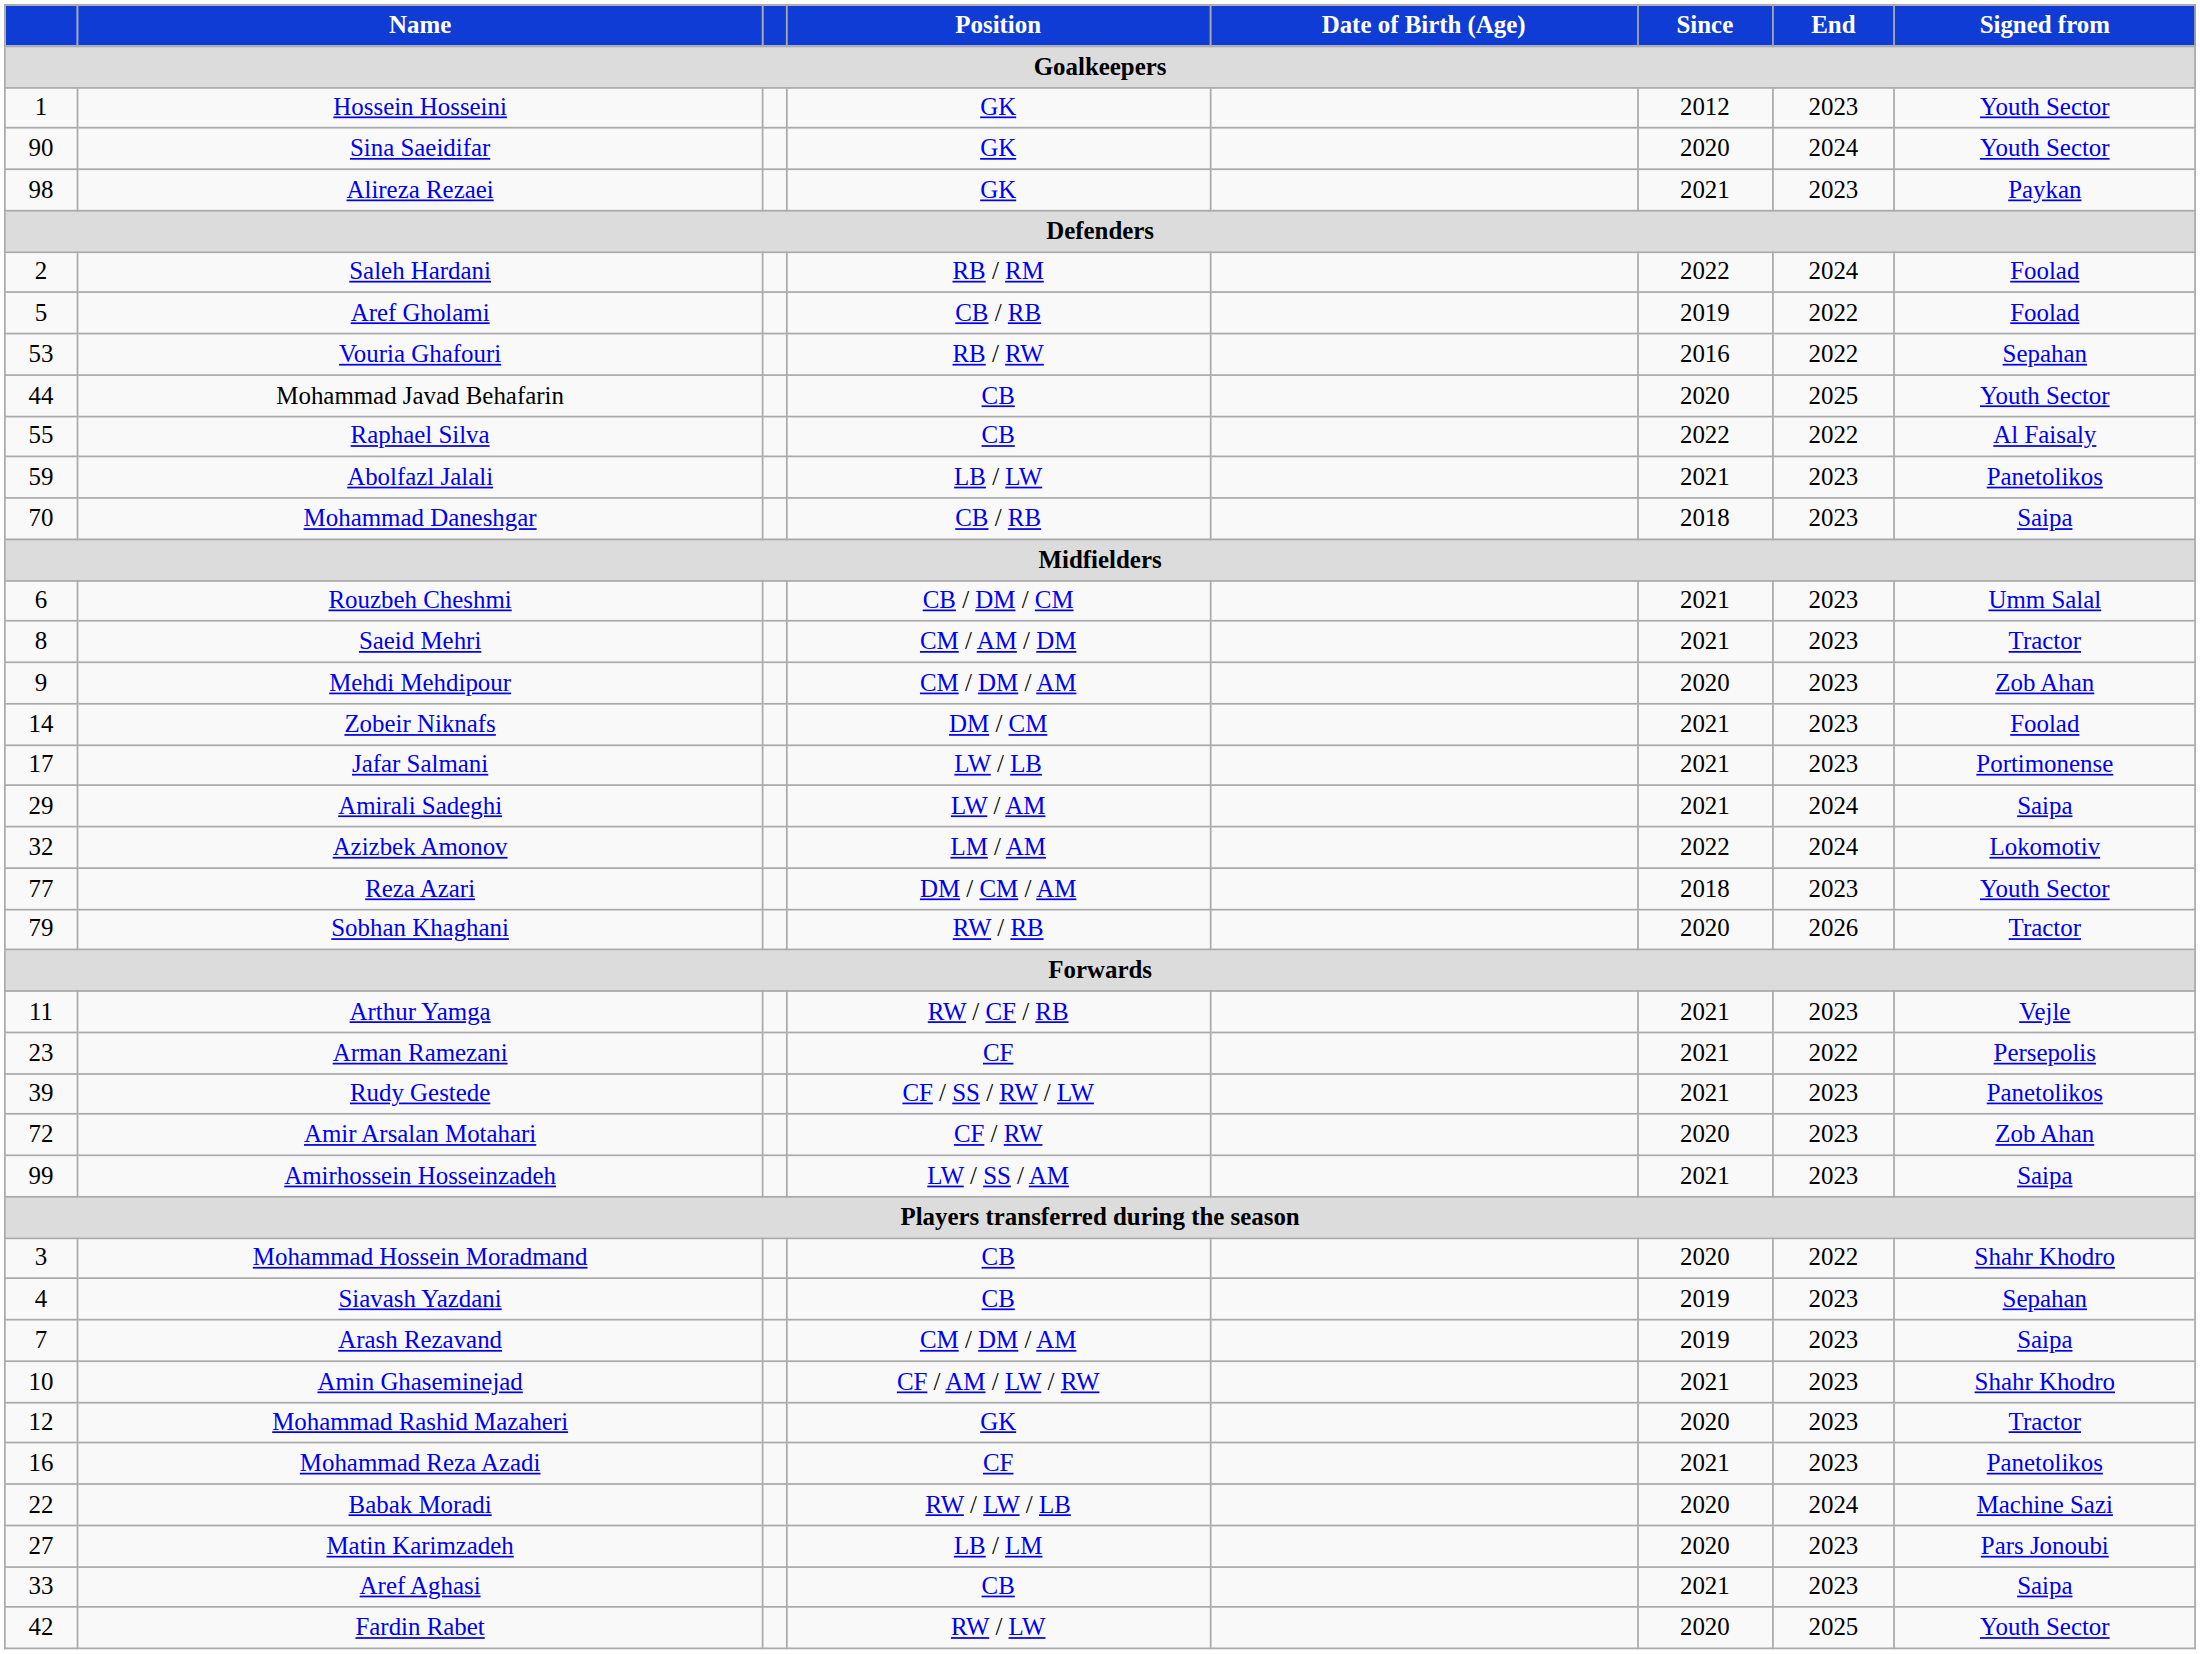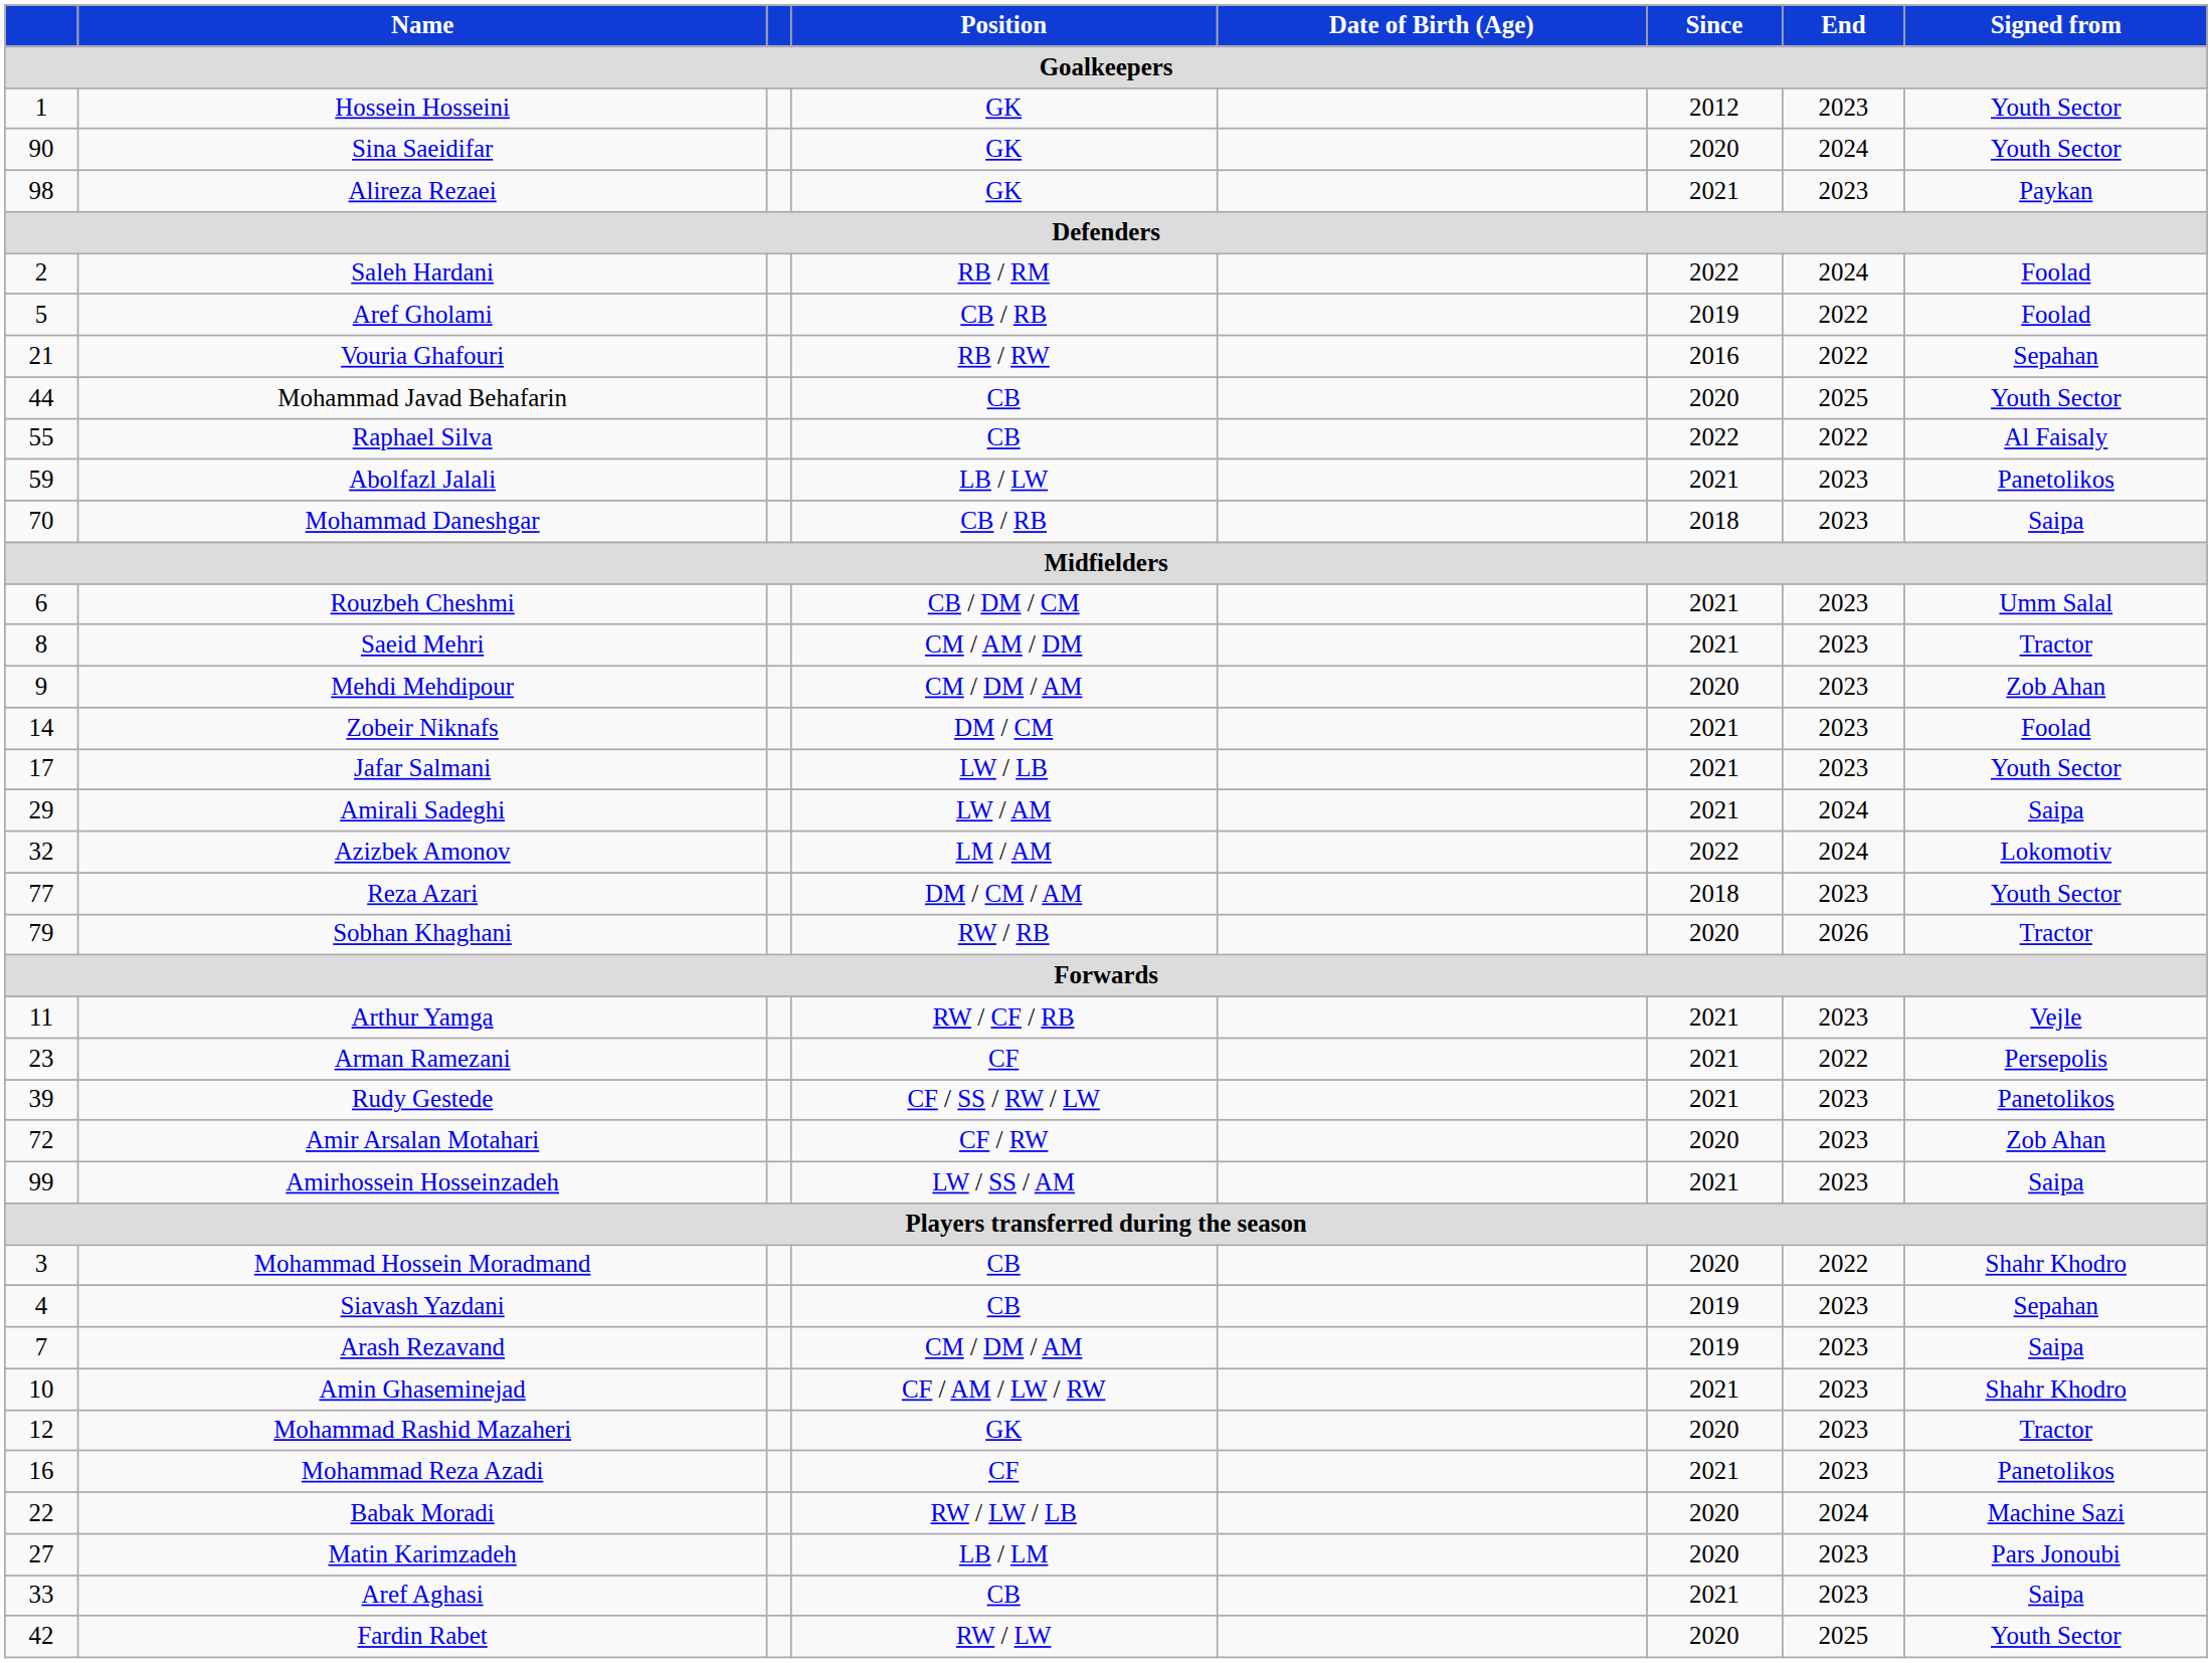 <table class="wikitable" style="text-align:center; font-size:90%; width:80%;">
 <tr>
 <th style="background:#103CD6; color:white; text-align:center;"></th>
 <th style="background:#103CD6; color:white; text-align:center;">Name</th>
 <th style="background:#103CD6; color:white; text-align:center;"></th>
 <th style="background:#103CD6; color:white; text-align:center;">Position</th>
 <th style="background:#103CD6; color:white; text-align:center;">Date of Birth (Age)</th>
 <th style="background:#103CD6; color:white; text-align:center;">Since</th>
 <th style="background:#103CD6; color:white; text-align:center;">End</th>
 <th style="background:#103CD6; color:white; text-align:center;">Signed from</th>
 </tr>
 <tr>
 <th colspan=10 style="background: #DCDCDC" align=right>Goalkeepers</th>
 </tr>
 <tr>
 <td>1</td>
 <td><a href='#'>Hossein Hosseini</a></td>
 <td></td>
 <td><a href='#'>GK</a></td>
 <td></td>
 <td>2012</td>
 <td>2023</td>
 <td> <a href='#'>Youth Sector</a></td>
 </tr>
 <tr>
 <td>90</td>
 <td><a href='#'>Sina Saeidifar</a></td>
 <td></td>
 <td><a href='#'>GK</a></td>
 <td></td>
 <td>2020</td>
 <td>2024</td>
 <td> <a href='#'>Youth Sector</a></td>
 </tr>
 <tr>
 <td>98</td>
 <td><a href='#'>Alireza Rezaei</a></td>
 <td></td>
 <td><a href='#'>GK</a></td>
 <td></td>
 <td>2021</td>
 <td>2023</td>
 <td> <a href='#'>Paykan</a></td>
 </tr>
 <tr>
 <th colspan=11 style="background: #DCDCDC" align=right>Defenders</th>
 </tr>
 <tr>
 <td>2</td>
 <td><a href='#'>Saleh Hardani</a></td>
 <td></td>
 <td><a href='#'>RB</a> / <a href='#'>RM</a></td>
 <td></td>
 <td>2022</td>
 <td>2024</td>
 <td> <a href='#'>Foolad</a></td>
 </tr>
 <tr>
 <td>5</td>
 <td><a href='#'>Aref Gholami</a></td>
 <td></td>
 <td><a href='#'>CB</a> / <a href='#'>RB</a></td>
 <td></td>
 <td>2019</td>
 <td>2022</td>
 <td> <a href='#'>Foolad</a></td>
 </tr>
 <tr>
-<td>53</td>
+<td>21</td>
 <td><a href='#'>Vouria Ghafouri</a></td>
 <td></td>
 <td><a href='#'>RB</a> / <a href='#'>RW</a></td>
 <td></td>
 <td>2016</td>
 <td>2022</td>
 <td> <a href='#'>Sepahan</a></td>
 </tr>
 <tr>
 <td>44</td>
 <td>Mohammad Javad Behafarin</td>
 <td></td>
 <td><a href='#'>CB</a></td>
 <td></td>
 <td>2020</td>
 <td>2025</td>
 <td> <a href='#'>Youth Sector</a></td>
 </tr>
 <tr>
 <td>55</td>
 <td><a href='#'>Raphael Silva</a></td>
 <td></td>
 <td><a href='#'>CB</a></td>
 <td></td>
 <td>2022</td>
 <td>2022</td>
 <td> <a href='#'>Al Faisaly</a></td>
 </tr>
 <tr>
 <td>59</td>
 <td><a href='#'>Abolfazl Jalali</a></td>
 <td></td>
 <td><a href='#'>LB</a> / <a href='#'>LW</a></td>
 <td></td>
 <td>2021</td>
 <td>2023</td>
 <td> <a href='#'>Panetolikos</a></td>
 </tr>
 <tr>
 <td>70</td>
 <td><a href='#'>Mohammad Daneshgar</a></td>
 <td></td>
 <td><a href='#'>CB</a> / <a href='#'>RB</a></td>
 <td></td>
 <td>2018</td>
 <td>2023</td>
 <td> <a href='#'>Saipa</a></td>
 </tr>
 <tr>
 <th colspan=11 style="background: #DCDCDC" align=right>Midfielders</th>
 </tr>
 <tr>
 <td>6</td>
 <td><a href='#'>Rouzbeh Cheshmi</a></td>
 <td></td>
 <td><a href='#'>CB</a> / <a href='#'>DM</a> / <a href='#'>CM</a></td>
 <td></td>
 <td>2021</td>
 <td>2023</td>
 <td> <a href='#'>Umm Salal</a></td>
 </tr>
 <tr>
 <td>8</td>
 <td><a href='#'>Saeid Mehri</a></td>
 <td></td>
 <td><a href='#'>CM</a> / <a href='#'>AM</a> / <a href='#'>DM</a></td>
 <td></td>
 <td>2021</td>
 <td>2023</td>
 <td> <a href='#'>Tractor</a></td>
 </tr>
 <tr>
 <td>9</td>
 <td><a href='#'>Mehdi Mehdipour</a></td>
 <td></td>
 <td><a href='#'>CM</a> / <a href='#'>DM</a> / <a href='#'>AM</a></td>
 <td></td>
 <td>2020</td>
 <td>2023</td>
 <td> <a href='#'>Zob Ahan</a></td>
 </tr>
 <tr>
 <td>14</td>
 <td><a href='#'>Zobeir Niknafs</a></td>
 <td></td>
 <td><a href='#'>DM</a> / <a href='#'>CM</a></td>
 <td></td>
 <td>2021</td>
 <td>2023</td>
 <td> <a href='#'>Foolad</a></td>
 </tr>
 <tr>
 <td>17</td>
 <td><a href='#'>Jafar Salmani</a></td>
 <td></td>
 <td><a href='#'>LW</a> / <a href='#'>LB</a></td>
 <td></td>
 <td>2021</td>
 <td>2023</td>
-<td> <a href='#'>Portimonense</a></td>
+<td> <a href='#'>Youth Sector</a></td>
 </tr>
 <tr>
 <td>29</td>
 <td><a href='#'>Amirali Sadeghi</a></td>
 <td></td>
 <td><a href='#'>LW</a> / <a href='#'>AM</a></td>
 <td></td>
 <td>2021</td>
 <td>2024</td>
 <td> <a href='#'>Saipa</a></td>
 </tr>
 <tr>
 <td>32</td>
 <td><a href='#'>Azizbek Amonov</a></td>
 <td></td>
 <td><a href='#'>LM</a> / <a href='#'>AM</a></td>
 <td></td>
 <td>2022</td>
 <td>2024</td>
 <td> <a href='#'>Lokomotiv</a></td>
 </tr>
 <tr>
 <td>77</td>
 <td><a href='#'>Reza Azari</a></td>
 <td></td>
 <td><a href='#'>DM</a> / <a href='#'>CM</a> / <a href='#'>AM</a></td>
 <td></td>
 <td>2018</td>
 <td>2023</td>
 <td> <a href='#'>Youth Sector</a></td>
 </tr>
 <tr>
 <td>79</td>
 <td><a href='#'>Sobhan Khaghani</a></td>
 <td></td>
 <td><a href='#'>RW</a> / <a href='#'>RB</a></td>
 <td></td>
 <td>2020</td>
 <td>2026</td>
 <td> <a href='#'>Tractor</a></td>
 </tr>
 <tr>
 <th colspan=11 style="background: #DCDCDC" align=right>Forwards</th>
 </tr>
 <tr>
 <td>11</td>
 <td><a href='#'>Arthur Yamga</a></td>
 <td></td>
 <td><a href='#'>RW</a> / <a href='#'>CF</a> / <a href='#'>RB</a></td>
 <td></td>
 <td>2021</td>
 <td>2023</td>
 <td> <a href='#'>Vejle</a></td>
 </tr>
 <tr>
 <td>23</td>
 <td><a href='#'>Arman Ramezani</a></td>
 <td></td>
 <td><a href='#'>CF</a></td>
 <td></td>
 <td>2021</td>
 <td>2022</td>
 <td> <a href='#'>Persepolis</a></td>
 </tr>
 <tr>
 <td>39</td>
 <td><a href='#'>Rudy Gestede</a></td>
 <td></td>
 <td><a href='#'>CF</a> / <a href='#'>SS</a> / <a href='#'>RW</a> / <a href='#'>LW</a></td>
 <td></td>
 <td>2021</td>
 <td>2023</td>
 <td> <a href='#'>Panetolikos</a></td>
 </tr>
 <tr>
 <td>72</td>
 <td><a href='#'>Amir Arsalan Motahari</a></td>
 <td></td>
 <td><a href='#'>CF</a> / <a href='#'>RW</a></td>
 <td></td>
 <td>2020</td>
 <td>2023</td>
 <td> <a href='#'>Zob Ahan</a></td>
 </tr>
 <tr>
 <td>99</td>
 <td><a href='#'>Amirhossein Hosseinzadeh</a></td>
 <td></td>
 <td><a href='#'>LW</a> / <a href='#'>SS</a> / <a href='#'>AM</a></td>
 <td></td>
 <td>2021</td>
 <td>2023</td>
 <td> <a href='#'>Saipa</a></td>
 </tr>
 <tr>
 <th colspan=10 style="background:#dcdcdc; text-align:center;">Players transferred during the season</th>
 </tr>
 <tr>
 <td>3</td>
 <td><a href='#'>Mohammad Hossein Moradmand</a></td>
 <td></td>
 <td><a href='#'>CB</a></td>
 <td></td>
 <td>2020</td>
 <td>2022</td>
 <td> <a href='#'>Shahr Khodro</a></td>
 </tr>
 <tr>
 <td>4</td>
 <td><a href='#'>Siavash Yazdani</a></td>
 <td></td>
 <td><a href='#'>CB</a></td>
 <td></td>
 <td>2019</td>
 <td>2023</td>
 <td> <a href='#'>Sepahan</a></td>
 </tr>
 <tr>
 <td>7</td>
 <td><a href='#'>Arash Rezavand</a></td>
 <td></td>
 <td><a href='#'>CM</a> / <a href='#'>DM</a> / <a href='#'>AM</a></td>
 <td></td>
 <td>2019</td>
 <td>2023</td>
 <td> <a href='#'>Saipa</a></td>
 </tr>
 <tr>
 <td>10</td>
 <td><a href='#'>Amin Ghaseminejad</a></td>
 <td></td>
 <td><a href='#'>CF</a> / <a href='#'>AM</a> / <a href='#'>LW</a> / <a href='#'>RW</a></td>
 <td></td>
 <td>2021</td>
 <td>2023</td>
 <td> <a href='#'>Shahr Khodro</a></td>
 </tr>
 <tr>
 <td>12</td>
 <td><a href='#'>Mohammad Rashid Mazaheri</a></td>
 <td></td>
 <td><a href='#'>GK</a></td>
 <td></td>
 <td>2020</td>
 <td>2023</td>
 <td> <a href='#'>Tractor</a></td>
 </tr>
 <tr>
 <td>16</td>
 <td><a href='#'>Mohammad Reza Azadi</a></td>
 <td></td>
 <td><a href='#'>CF</a></td>
 <td></td>
 <td>2021</td>
 <td>2023</td>
 <td> <a href='#'>Panetolikos</a></td>
 </tr>
 <tr>
 <td>22</td>
 <td><a href='#'>Babak Moradi</a></td>
 <td></td>
 <td><a href='#'>RW</a> / <a href='#'>LW</a> / <a href='#'>LB</a></td>
 <td></td>
 <td>2020</td>
 <td>2024</td>
 <td> <a href='#'>Machine Sazi</a></td>
 </tr>
 <tr>
 <td>27</td>
 <td><a href='#'>Matin Karimzadeh</a></td>
 <td></td>
 <td><a href='#'>LB</a> / <a href='#'>LM</a></td>
 <td></td>
 <td>2020</td>
 <td>2023</td>
 <td> <a href='#'>Pars Jonoubi</a></td>
 </tr>
 <tr>
 <td>33</td>
 <td><a href='#'>Aref Aghasi</a></td>
 <td></td>
 <td><a href='#'>CB</a></td>
 <td></td>
 <td>2021</td>
 <td>2023</td>
 <td> <a href='#'>Saipa</a></td>
 </tr>
 <tr>
 <td>42</td>
 <td><a href='#'>Fardin Rabet</a></td>
 <td></td>
 <td><a href='#'>RW</a> / <a href='#'>LW</a></td>
 <td></td>
 <td>2020</td>
 <td>2025</td>
 <td> <a href='#'>Youth Sector</a></td>
 </tr>
 </table>
